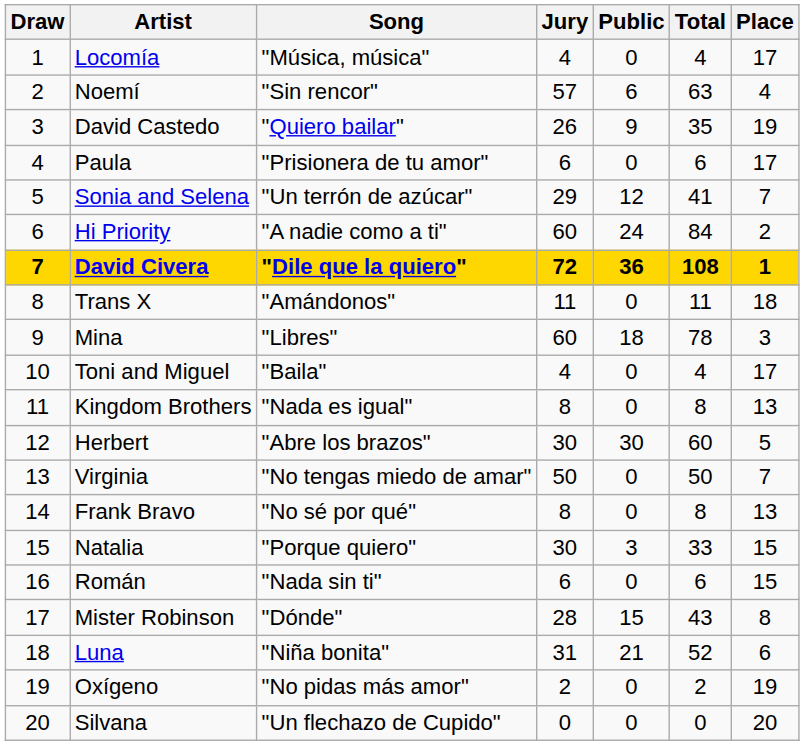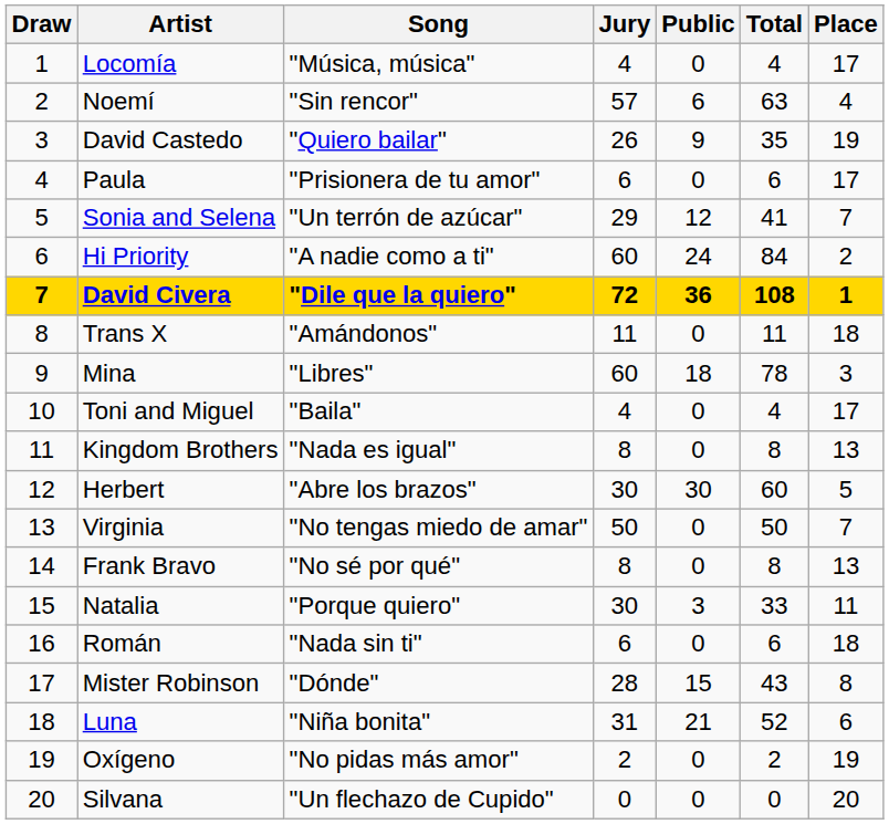 <table class="sortable wikitable" style="margin: 1em auto 1em auto; text-align:center">
 <tr>
 <th>Draw</th>
 <th>Artist</th>
 <th>Song</th>
 <th>Jury</th>
 <th>Public</th>
 <th>Total</th>
 <th>Place</th>
 </tr>
 <tr>
 <td>1</td>
 <td align="left"><a href='#'>Locomía</a></td>
 <td align="left">"Música, música"</td>
 <td>4</td>
 <td>0</td>
 <td>4</td>
 <td>17</td>
 </tr>
 <tr>
 <td>2</td>
 <td align="left">Noemí</td>
 <td align="left">"Sin rencor"</td>
 <td>57</td>
 <td>6</td>
 <td>63</td>
 <td>4</td>
 </tr>
 <tr>
 <td>3</td>
 <td align="left">David Castedo</td>
 <td align="left">"<a href='#'>Quiero bailar</a>"</td>
 <td>26</td>
 <td>9</td>
 <td>35</td>
 <td>19</td>
 </tr>
 <tr>
 <td>4</td>
 <td align="left">Paula</td>
 <td align="left">"Prisionera de tu amor"</td>
 <td>6</td>
 <td>0</td>
 <td>6</td>
 <td>17</td>
 </tr>
 <tr>
 <td>5</td>
 <td align="left"><a href='#'>Sonia and Selena</a></td>
 <td align="left">"Un terrón de azúcar"</td>
 <td>29</td>
 <td>12</td>
 <td>41</td>
 <td>7</td>
 </tr>
 <tr>
 <td>6</td>
 <td align="left"><a href='#'>Hi Priority</a></td>
 <td align="left">"A nadie como a ti"</td>
 <td>60</td>
 <td>24</td>
 <td>84</td>
 <td>2</td>
 </tr>
 <tr style="font-weight:bold; background:gold;">
 <td>7</td>
 <td align="left"><a href='#'>David Civera</a></td>
 <td align="left">"<a href='#'>Dile que la quiero</a>"</td>
 <td>72</td>
 <td>36</td>
 <td>108</td>
 <td>1</td>
 </tr>
 <tr>
 <td>8</td>
 <td align="left">Trans X</td>
 <td align="left">"Amándonos"</td>
 <td>11</td>
 <td>0</td>
 <td>11</td>
 <td>18</td>
 </tr>
 <tr>
 <td>9</td>
 <td align="left">Mina</td>
 <td align="left">"Libres"</td>
 <td>60</td>
 <td>18</td>
 <td>78</td>
 <td>3</td>
 </tr>
 <tr>
 <td>10</td>
 <td align="left">Toni and Miguel</td>
 <td align="left">"Baila"</td>
 <td>4</td>
 <td>0</td>
 <td>4</td>
 <td>17</td>
 </tr>
 <tr>
 <td>11</td>
 <td align="left">Kingdom Brothers</td>
 <td align="left">"Nada es igual"</td>
 <td>8</td>
 <td>0</td>
 <td>8</td>
 <td>13</td>
 </tr>
 <tr>
 <td>12</td>
 <td align="left">Herbert</td>
 <td align="left">"Abre los brazos"</td>
 <td>30</td>
 <td>30</td>
 <td>60</td>
 <td>5</td>
 </tr>
 <tr>
 <td>13</td>
 <td align="left">Virginia</td>
 <td align="left">"No tengas miedo de amar"</td>
 <td>50</td>
 <td>0</td>
 <td>50</td>
 <td>7</td>
 </tr>
 <tr>
 <td>14</td>
 <td align="left">Frank Bravo</td>
 <td align="left">"No sé por qué"</td>
 <td>8</td>
 <td>0</td>
 <td>8</td>
 <td>13</td>
 </tr>
 <tr>
 <td>15</td>
 <td align="left">Natalia</td>
 <td align="left">"Porque quiero"</td>
 <td>30</td>
 <td>3</td>
 <td>33</td>
-<td>15</td>
+<td>11</td>
 </tr>
 <tr>
 <td>16</td>
 <td align="left">Román</td>
 <td align="left">"Nada sin ti"</td>
 <td>6</td>
 <td>0</td>
 <td>6</td>
-<td>15</td>
+<td>18</td>
 </tr>
 <tr>
 <td>17</td>
 <td align="left">Mister Robinson</td>
 <td align="left">"Dónde"</td>
 <td>28</td>
 <td>15</td>
 <td>43</td>
 <td>8</td>
 </tr>
 <tr>
 <td>18</td>
 <td align="left"><a href='#'>Luna</a></td>
 <td align="left">"Niña bonita"</td>
 <td>31</td>
 <td>21</td>
 <td>52</td>
 <td>6</td>
 </tr>
 <tr>
 <td>19</td>
 <td align="left">Oxígeno</td>
 <td align="left">"No pidas más amor"</td>
 <td>2</td>
 <td>0</td>
 <td>2</td>
 <td>19</td>
 </tr>
 <tr>
 <td>20</td>
 <td align="left">Silvana</td>
 <td align="left">"Un flechazo de Cupido"</td>
 <td>0</td>
 <td>0</td>
 <td>0</td>
 <td>20</td>
 </tr>
 </table>
